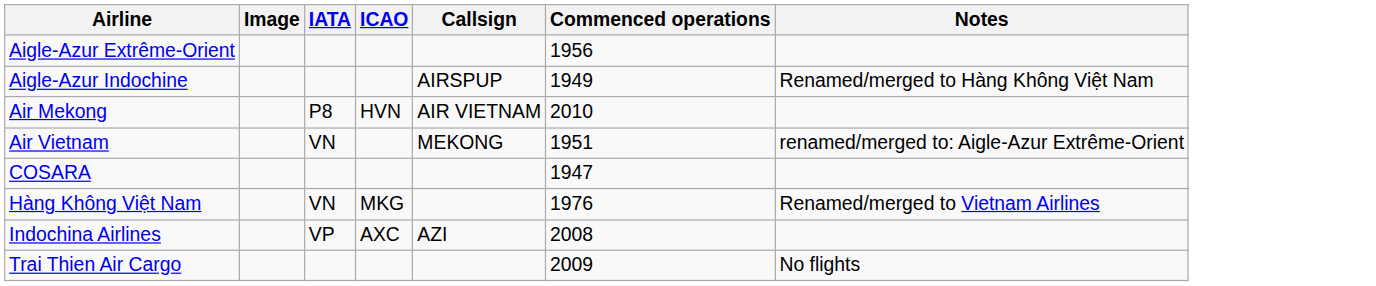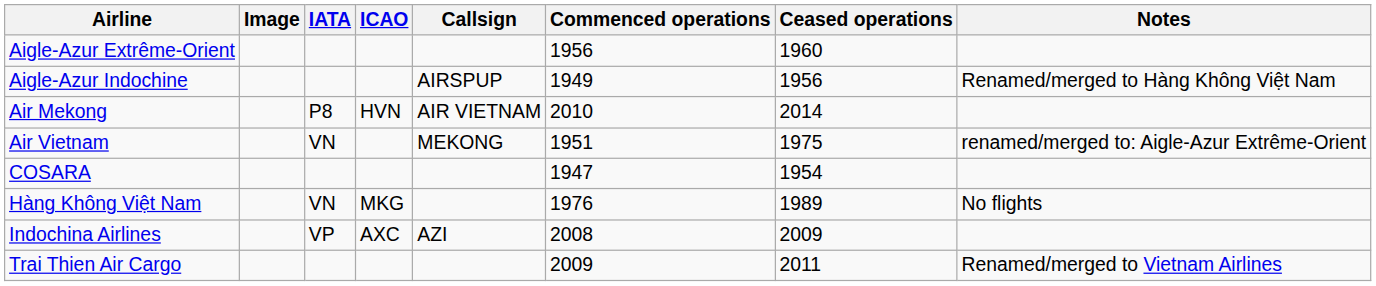 <table class="wikitable sortable">
 <tr valign="middle">
 <th>Airline</th>
 <th>Image</th>
 <th><a href='#'>IATA</a></th>
 <th><a href='#'>ICAO</a></th>
 <th>Callsign</th>
 <th>Commenced operations</th>
+<th>Ceased operations</th>
 <th>Notes</th>
 </tr>
 <tr>
 <td><a href='#'>Aigle-Azur Extrême-Orient</a></td>
 <td></td>
 <td></td>
 <td></td>
 <td></td>
 <td>1956</td>
+<td>1960</td>
 <td></td>
 </tr>
 <tr>
 <td><a href='#'>Aigle-Azur Indochine</a></td>
 <td></td>
 <td></td>
 <td></td>
 <td>AIRSPUP</td>
 <td>1949</td>
+<td>1956</td>
 <td>Renamed/merged to Hàng Không Việt Nam</td>
 </tr>
 <tr>
 <td><a href='#'>Air Mekong</a></td>
 <td></td>
 <td>P8</td>
 <td>HVN</td>
 <td>AIR VIETNAM</td>
 <td>2010</td>
+<td>2014</td>
 <td></td>
 </tr>
 <tr>
 <td><a href='#'>Air Vietnam</a></td>
 <td></td>
 <td>VN</td>
 <td></td>
 <td>MEKONG</td>
 <td>1951</td>
+<td>1975</td>
 <td>renamed/merged to: Aigle-Azur Extrême-Orient</td>
 </tr>
 <tr>
 <td><a href='#'>COSARA</a></td>
 <td></td>
 <td></td>
 <td></td>
 <td></td>
 <td>1947</td>
+<td>1954</td>
 <td></td>
 </tr>
 <tr>
 <td><a href='#'>Hàng Không Việt Nam</a></td>
 <td></td>
 <td>VN</td>
 <td>MKG</td>
 <td></td>
 <td>1976</td>
-<td>Renamed/merged to <a href='#'>Vietnam Airlines</a></td>
+<td>1989</td>
+<td>No flights</td>
 </tr>
 <tr>
 <td><a href='#'>Indochina Airlines</a></td>
 <td></td>
 <td>VP</td>
 <td>AXC</td>
 <td>AZI</td>
 <td>2008</td>
+<td>2009</td>
 <td></td>
 </tr>
 <tr>
 <td><a href='#'>Trai Thien Air Cargo</a></td>
 <td></td>
 <td></td>
 <td></td>
 <td></td>
 <td>2009</td>
-<td>No flights</td>
+<td>2011</td>
+<td>Renamed/merged to <a href='#'>Vietnam Airlines</a></td>
 </tr>
 </table>
